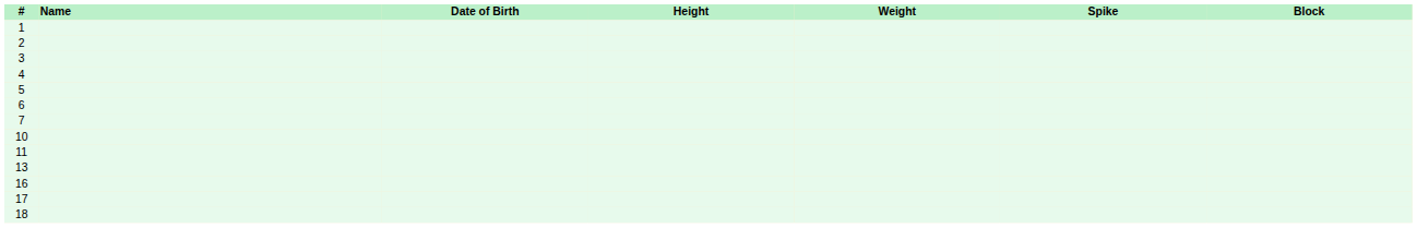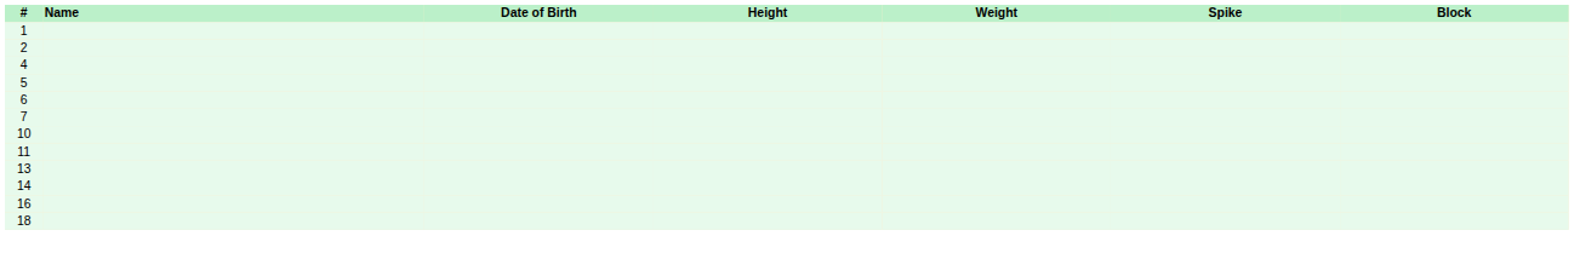 <table border=0 cellpadding=2 cellspacing=0  |- bgcolor=#FFECCE style=text-align:center; font-size:90%; width=100%>
 <tr bgcolor=#BBF0C9>
 <th width=2%>#</th>
 <th align=left width=20%>Name</th>
 <th width=12%>Date of Birth</th>
 <th width=12%>Height</th>
 <th width=12%>Weight</th>
 <th width=12%>Spike</th>
 <th width=12%>Block</th>
 </tr>
 <tr bgcolor=#E7FAEC>
 <td>1</td>
 <td align=left></td>
 <td align=right></td>
 <td></td>
 <td></td>
 <td></td>
 <td></td>
 </tr>
 <tr bgcolor=#E7FAEC>
 <td>2</td>
-<td align=left></td>
-<td align=right></td>
-<td></td>
-<td></td>
-<td></td>
-<td></td>
-</tr>
-<tr bgcolor=#E7FAEC>
-<td>3</td>
 <td align=left></td>
 <td align=right></td>
 <td></td>
 <td></td>
 <td></td>
 <td></td>
 </tr>
 <tr bgcolor=#E7FAEC>
 <td>4</td>
 <td align=left></td>
 <td align=right></td>
 <td></td>
 <td></td>
 <td></td>
 <td></td>
 </tr>
 <tr bgcolor=#E7FAEC>
 <td>5</td>
 <td align=left></td>
 <td align=right></td>
 <td></td>
 <td></td>
 <td></td>
 <td></td>
 </tr>
 <tr bgcolor=#E7FAEC>
 <td>6</td>
 <td align=left></td>
 <td align=right></td>
 <td></td>
 <td></td>
 <td></td>
 <td></td>
 </tr>
 <tr bgcolor=#E7FAEC>
 <td>7</td>
 <td align=left></td>
 <td align=right></td>
 <td></td>
 <td></td>
 <td></td>
 <td></td>
 </tr>
 <tr bgcolor=#E7FAEC>
 <td>10</td>
 <td align=left></td>
 <td align=right></td>
 <td></td>
 <td></td>
 <td></td>
 <td></td>
 </tr>
 <tr bgcolor=#E7FAEC>
 <td>11</td>
 <td align=left></td>
 <td align=right></td>
 <td></td>
 <td></td>
 <td></td>
 <td></td>
 </tr>
 <tr bgcolor=#E7FAEC>
 <td>13</td>
 <td align=left></td>
 <td align=right></td>
 <td></td>
 <td></td>
 <td></td>
 <td></td>
 </tr>
 <tr bgcolor=#E7FAEC>
-<td>16</td>
+<td>14</td>
 <td align=left></td>
 <td align=right></td>
 <td></td>
 <td></td>
 <td></td>
 <td></td>
 </tr>
 <tr bgcolor=#E7FAEC>
-<td>17</td>
+<td>16</td>
 <td align=left></td>
 <td align=right></td>
 <td></td>
 <td></td>
 <td></td>
 <td></td>
 </tr>
 <tr bgcolor=#E7FAEC>
 <td>18</td>
 <td align=left></td>
 <td align=right></td>
 <td></td>
 <td></td>
 <td></td>
 <td></td>
 </tr>
 </table>
